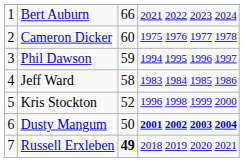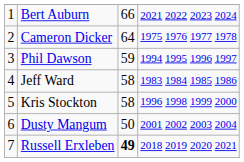 <table class="wikitable">
 <tr>
 </tr>
 <tr>
 <td>1</td>
 <td><a href='#'>Bert Auburn</a></td>
 <td>66</td>
 <td style="font-size:80%;"><a href='#'>2021</a> <a href='#'>2022</a> <a href='#'>2023</a> <a href='#'>2024</a></td>
 </tr>
 <tr>
 <td>2</td>
 <td><a href='#'>Cameron Dicker</a></td>
-<td>60</td>
+<td>64</td>
 <td style="font-size:80%;"><a href='#'>1975</a> <a href='#'>1976</a> <a href='#'>1977</a> <a href='#'>1978</a></td>
 </tr>
 <tr>
 <td>3</td>
 <td><a href='#'>Phil Dawson</a></td>
 <td>59</td>
 <td style="font-size:80%;"><a href='#'>1994</a> <a href='#'>1995</a> <a href='#'>1996</a> <a href='#'>1997</a></td>
 </tr>
 <tr>
 <td>4</td>
 <td>Jeff Ward</td>
 <td>58</td>
 <td style="font-size:80%;"><a href='#'>1983</a> <a href='#'>1984</a> <a href='#'>1985</a> <a href='#'>1986</a></td>
 </tr>
 <tr>
 <td>5</td>
 <td>Kris Stockton</td>
-<td>52</td>
+<td>58</td>
 <td style="font-size:80%;"><a href='#'>1996</a> <a href='#'>1998</a> <a href='#'>1999</a> <a href='#'>2000</a></td>
 </tr>
 <tr>
 <td>6</td>
 <td><a href='#'>Dusty Mangum</a></td>
 <td>50</td>
-<td style="font-size:80%;"><strong><a href='#'>2001</a> <a href='#'>2002</a> <a href='#'>2003</a> <a href='#'>2004</a></strong></td>
+<td style="font-size:80%;"><a href='#'>2001</a> <a href='#'>2002</a> <a href='#'>2003</a> <a href='#'>2004</a></td>
 </tr>
 <tr>
 <td>7</td>
 <td><a href='#'>Russell Erxleben</a></td>
 <td><strong>49</strong></td>
 <td style="font-size:80%;"><a href='#'>2018</a> <a href='#'>2019</a> <a href='#'>2020</a> <a href='#'>2021</a></td>
 </tr>
 </table>
